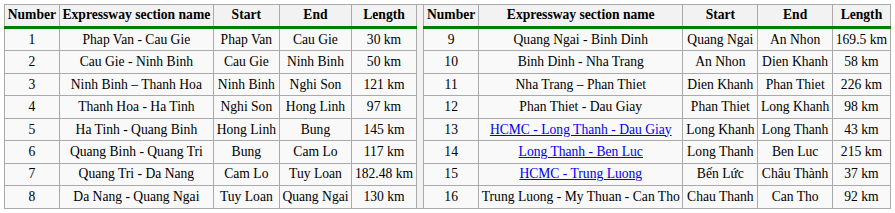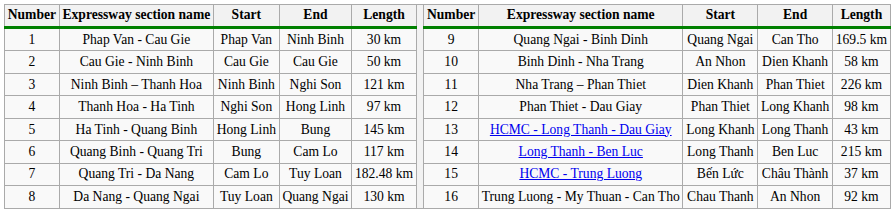 <table class="wikitable" style="font-size:85%; text-align:center">
 <tr style="border-bottom:solid 0.25em green">
 <th>Number</th>
 <th>Expressway section name</th>
 <th>Start</th>
 <th>End</th>
 <th>Length</th>
 <th rowspan=9 style=width:1px></th>
 <th>Number</th>
 <th>Expressway section name</th>
 <th>Start</th>
 <th>End</th>
 <th>Length</th>
 </tr>
 <tr>
 <td>1</td>
 <td>Phap Van - Cau Gie</td>
 <td>Phap Van</td>
-<td>Cau Gie</td>
+<td>Ninh Binh</td>
 <td>30 km</td>
 <td>9</td>
 <td>Quang Ngai - Binh Dinh</td>
 <td>Quang Ngai</td>
-<td>An Nhon</td>
+<td>Can Tho</td>
 <td>169.5 km</td>
 </tr>
 <tr>
 <td>2</td>
 <td>Cau Gie - Ninh Binh</td>
 <td>Cau Gie</td>
-<td>Ninh Binh</td>
+<td>Cau Gie</td>
 <td>50 km</td>
 <td>10</td>
 <td>Binh Dinh - Nha Trang</td>
 <td>An Nhon</td>
 <td>Dien Khanh</td>
 <td>58 km</td>
 </tr>
 <tr>
 <td>3</td>
 <td>Ninh Binh – Thanh Hoa</td>
 <td>Ninh Binh</td>
 <td>Nghi Son</td>
 <td>121 km</td>
 <td>11</td>
 <td>Nha Trang – Phan Thiet</td>
 <td>Dien Khanh</td>
 <td>Phan Thiet</td>
 <td>226 km</td>
 </tr>
 <tr>
 <td>4</td>
 <td>Thanh Hoa - Ha Tinh</td>
 <td>Nghi Son</td>
 <td>Hong Linh</td>
 <td>97 km</td>
 <td>12</td>
 <td>Phan Thiet - Dau Giay</td>
 <td>Phan Thiet</td>
 <td>Long Khanh</td>
 <td>98 km</td>
 </tr>
 <tr>
 <td>5</td>
 <td>Ha Tinh - Quang Binh</td>
 <td>Hong Linh</td>
 <td>Bung</td>
 <td>145 km</td>
 <td>13</td>
 <td><a href='#'>HCMC - Long Thanh - Dau Giay</a></td>
 <td>Long Khanh</td>
 <td>Long Thanh</td>
 <td>43 km</td>
 </tr>
 <tr>
 <td>6</td>
 <td>Quang Binh - Quang Tri</td>
 <td>Bung</td>
 <td>Cam Lo</td>
 <td>117 km</td>
 <td>14</td>
 <td><a href='#'>Long Thanh - Ben Luc</a></td>
 <td>Long Thanh</td>
 <td>Ben Luc</td>
 <td>215 km</td>
 </tr>
 <tr>
 <td>7</td>
 <td>Quang Tri - Da Nang</td>
 <td>Cam Lo</td>
 <td>Tuy Loan</td>
 <td>182.48 km</td>
 <td>15</td>
 <td><a href='#'>HCMC - Trung Luong</a></td>
 <td>Bến Lức</td>
 <td>Châu Thành</td>
 <td>37 km</td>
 </tr>
 <tr>
 <td>8</td>
 <td>Da Nang - Quang Ngai</td>
 <td>Tuy Loan</td>
 <td>Quang Ngai</td>
 <td>130 km</td>
 <td>16</td>
 <td>Trung Luong - My Thuan - Can Tho</td>
 <td>Chau Thanh</td>
-<td>Can Tho</td>
+<td>An Nhon</td>
 <td>92 km</td>
 </tr>
 </table>
